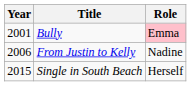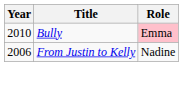 <table class="wikitable">
 <tr>
 <th>Year</th>
 <th>Title</th>
 <th>Role</th>
 </tr>
 <tr>
-<td>2001</td>
+<td>2010</td>
 <td><em><a href='#'>Bully</a></em></td>
 <td style="background: pink;">Emma</td>
 </tr>
 <tr>
 <td>2006</td>
 <td><em><a href='#'>From Justin to Kelly</a></em></td>
 <td>Nadine</td>
 </tr>
-<tr>
-<td>2015</td>
-<td><em>Single in South Beach</em></td>
-<td>Herself</td>
-</tr>
 </table>
